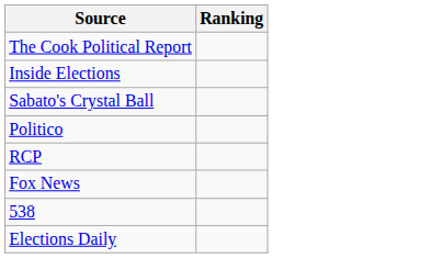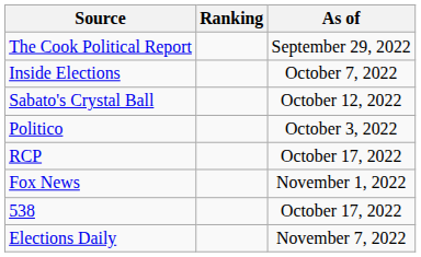 <table class="wikitable" style="text-align:center">
 <tr>
 <th>Source</th>
 <th>Ranking</th>
+<th>As of</th>
 </tr>
 <tr>
 <td align=left><a href='#'>The Cook Political Report</a></td>
 <td></td>
+<td>September 29, 2022</td>
 </tr>
 <tr>
 <td align=left><a href='#'>Inside Elections</a></td>
 <td></td>
+<td>October 7, 2022</td>
 </tr>
 <tr>
 <td align=left><a href='#'>Sabato's Crystal Ball</a></td>
 <td></td>
+<td>October 12, 2022</td>
 </tr>
 <tr>
 <td align="left"><a href='#'>Politico</a></td>
 <td></td>
+<td>October 3, 2022</td>
 </tr>
 <tr>
 <td align=left><a href='#'>RCP</a></td>
 <td></td>
+<td>October 17, 2022</td>
 </tr>
 <tr>
 <td align=left><a href='#'>Fox News</a></td>
 <td></td>
+<td>November 1, 2022</td>
 </tr>
 <tr>
 <td align="left"><a href='#'>538</a></td>
 <td></td>
+<td>October 17, 2022</td>
 </tr>
 <tr>
 <td align="left"><a href='#'>Elections Daily</a></td>
 <td></td>
+<td>November 7, 2022</td>
 </tr>
 </table>
